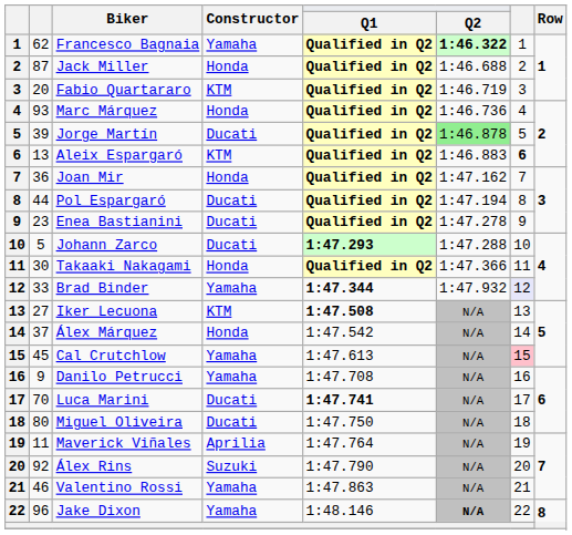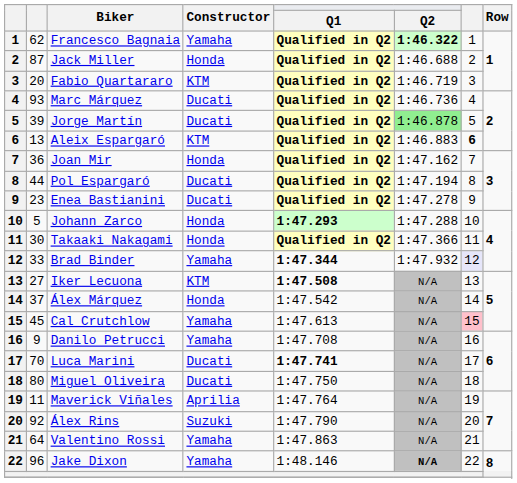 <table class="wikitable sortable" style="font-size: 85%;">
 <tr>
 <th rowspan="2"></th>
 <th rowspan="2"></th>
 <th rowspan="2">Biker</th>
 <th rowspan="2">Constructor</th>
 <th colspan="2" style="background:#eaecf0; text-align:center;"></th>
 <th rowspan="2"></th>
 <th rowspan="2">Row</th>
 </tr>
 <tr>
 <th scope="col">Q1</th>
 <th scope="col">Q2</th>
 </tr>
 <tr>
 <th scope="row">1</th>
 <td align="center">62</td>
 <td> <a href='#'>Francesco Bagnaia</a></td>
 <td><a href='#'>Yamaha</a></td>
 <td style="background:#ffffbf;"><strong>Qualified in Q2</strong></td>
 <td style="background:#ccffcc;"><strong>1:46.322</strong></td>
 <td align="center">1</td>
 <td rowspan="3"><strong>1</strong></td>
 </tr>
 <tr>
 <th scope="row">2</th>
 <td align="center">87</td>
 <td> <a href='#'>Jack Miller</a></td>
 <td><a href='#'>Honda</a></td>
 <td style="background:#ffffbf;"><strong>Qualified in Q2</strong></td>
 <td>1:46.688</td>
 <td align="center">2</td>
 </tr>
 <tr>
 <th scope="row">3</th>
 <td align="center">20</td>
 <td> <a href='#'>Fabio Quartararo</a></td>
 <td><a href='#'>KTM</a></td>
 <td style="background:#ffffbf;"><strong>Qualified in Q2</strong></td>
 <td>1:46.719</td>
 <td align="center">3</td>
 </tr>
 <tr>
 <th scope="row">4</th>
 <td align="center">93</td>
 <td> <a href='#'>Marc Márquez</a></td>
-<td><a href='#'>Honda</a></td>
+<td><a href='#'>Ducati</a></td>
 <td style="background:#ffffbf;"><strong>Qualified in Q2</strong></td>
 <td>1:46.736</td>
 <td align="center">4</td>
 <td rowspan="3"><strong>2</strong></td>
 </tr>
 <tr>
 <th scope="row">5</th>
 <td align="center">39</td>
 <td> <a href='#'>Jorge Martín</a></td>
 <td><a href='#'>Ducati</a></td>
 <td style="background:#ffffbf;"><strong>Qualified in Q2</strong></td>
 <td style="background: lightgreen;">1:46.878</td>
 <td align="center">5</td>
 </tr>
 <tr>
 <th scope="row">6</th>
 <td align="center">13</td>
 <td> <a href='#'>Aleix Espargaró</a></td>
 <td><a href='#'>KTM</a></td>
 <td style="background:#ffffbf;"><strong>Qualified in Q2</strong></td>
 <td>1:46.883</td>
 <td align="center"><strong>6</strong></td>
 </tr>
 <tr>
 <th scope="row">7</th>
 <td align="center">36</td>
 <td> <a href='#'>Joan Mir</a></td>
 <td><a href='#'>Honda</a></td>
 <td style="background:#ffffbf;"><strong>Qualified in Q2</strong></td>
 <td>1:47.162</td>
 <td align="center">7</td>
 <td rowspan="3"><strong>3</strong></td>
 </tr>
 <tr>
 <th scope="row">8</th>
 <td align="center">44</td>
 <td> <a href='#'>Pol Espargaró</a></td>
 <td><a href='#'>Ducati</a></td>
 <td style="background:#ffffbf;"><strong>Qualified in Q2</strong></td>
 <td>1:47.194</td>
 <td align="center">8</td>
 </tr>
 <tr>
 <th scope="row">9</th>
 <td align="center">23</td>
 <td> <a href='#'>Enea Bastianini</a></td>
 <td><a href='#'>Ducati</a></td>
 <td style="background:#ffffbf;"><strong>Qualified in Q2</strong></td>
 <td>1:47.278</td>
 <td align="center">9</td>
 </tr>
 <tr>
 <th scope="row">10</th>
 <td align="center">5</td>
 <td> <a href='#'>Johann Zarco</a></td>
-<td><a href='#'>Ducati</a></td>
+<td><a href='#'>Honda</a></td>
 <td style="background:#ccffcc;"><strong>1:47.293</strong></td>
 <td>1:47.288</td>
 <td align="center">10</td>
 <td rowspan="3"><strong>4</strong></td>
 </tr>
 <tr>
 <th scope="row">11</th>
 <td align="center">30</td>
 <td> <a href='#'>Takaaki Nakagami</a></td>
 <td><a href='#'>Honda</a></td>
 <td style="background:#ffffbf;"><strong>Qualified in Q2</strong></td>
 <td>1:47.366</td>
 <td align="center">11</td>
 </tr>
 <tr>
 <th scope="row">12</th>
 <td align="center">33</td>
 <td> <a href='#'>Brad Binder</a></td>
 <td><a href='#'>Yamaha</a></td>
 <td><strong>1:47.344</strong></td>
 <td>1:47.932</td>
 <td align="center" style="background: lavender;">12</td>
 </tr>
 <tr>
 <th scope="row">13</th>
 <td align="center">27</td>
 <td> <a href='#'>Iker Lecuona</a></td>
 <td><a href='#'>KTM</a></td>
 <td><strong>1:47.508</strong></td>
 <td style="background: silver" align="center" data-sort-value="13"><small>N/A</small></td>
 <td align="center">13</td>
 <td rowspan="3"><strong>5</strong></td>
 </tr>
 <tr>
 <th scope="row">14</th>
 <td align="center">37</td>
 <td> <a href='#'>Álex Márquez</a></td>
 <td><a href='#'>Honda</a></td>
 <td>1:47.542</td>
 <td style="background: silver" align="center" data-sort-value="14"><small>N/A</small></td>
 <td align="center">14</td>
 </tr>
 <tr>
 <th scope="row">15</th>
 <td align="center">45</td>
 <td> <a href='#'>Cal Crutchlow</a></td>
 <td><a href='#'>Yamaha</a></td>
 <td>1:47.613</td>
 <td style="background: silver" align="center" data-sort-value="15"><small>N/A</small></td>
 <td align="center" style="background: pink;">15</td>
 </tr>
 <tr>
 <th scope="row">16</th>
 <td align="center">9</td>
 <td> <a href='#'>Danilo Petrucci</a></td>
 <td><a href='#'>Yamaha</a></td>
 <td>1:47.708</td>
 <td style="background: silver" align="center" data-sort-value="16"><small>N/A</small></td>
 <td align="center">16</td>
 <td rowspan="3"><strong>6</strong></td>
 </tr>
 <tr>
 <th scope="row">17</th>
 <td align="center">70</td>
 <td> <a href='#'>Luca Marini</a></td>
 <td><a href='#'>Ducati</a></td>
 <td><strong>1:47.741</strong></td>
 <td style="background: silver" align="center" data-sort-value="17"><small>N/A</small></td>
 <td align="center">17</td>
 </tr>
 <tr>
 <th scope="row">18</th>
 <td align="center">80</td>
 <td> <a href='#'>Miguel Oliveira</a></td>
 <td><a href='#'>Ducati</a></td>
 <td>1:47.750</td>
 <td style="background: silver" align="center" data-sort-value="18"><small>N/A</small></td>
 <td align="center">18</td>
 </tr>
 <tr>
 <th scope="row">19</th>
 <td align="center">11</td>
 <td> <a href='#'>Maverick Viñales</a></td>
 <td><a href='#'>Aprilia</a></td>
 <td>1:47.764</td>
 <td style="background: silver" align="center" data-sort-value="19"><small>N/A</small></td>
 <td align="center">19</td>
 <td rowspan="3"><strong>7</strong></td>
 </tr>
 <tr>
 <th scope="row">20</th>
 <td align="center">92</td>
 <td> <a href='#'>Álex Rins</a></td>
 <td><a href='#'>Suzuki</a></td>
 <td>1:47.790</td>
 <td style="background: silver" align="center" data-sort-value="20"><small>N/A</small></td>
 <td align="center">20</td>
 </tr>
 <tr>
 <th scope="row">21</th>
-<td align="center">46</td>
+<td align="center">64</td>
 <td> <a href='#'>Valentino Rossi</a></td>
 <td><a href='#'>Yamaha</a></td>
 <td>1:47.863</td>
 <td style="background: silver" align="center" data-sort-value="21"><small>N/A</small></td>
 <td align="center">21</td>
 </tr>
 <tr>
 <th scope="row">22</th>
 <td align="center">96</td>
 <td> <a href='#'>Jake Dixon</a></td>
 <td><a href='#'>Yamaha</a></td>
 <td>1:48.146</td>
 <td style="background: silver" align="center" data-sort-value="22"><strong><small>N/A</small></strong></td>
 <td align="center">22</td>
 <td rowspan="3"><strong>8</strong></td>
 </tr>
 <tr>
 <th colspan=9></th>
 </tr>
 <tr>
 </tr>
 </table>
